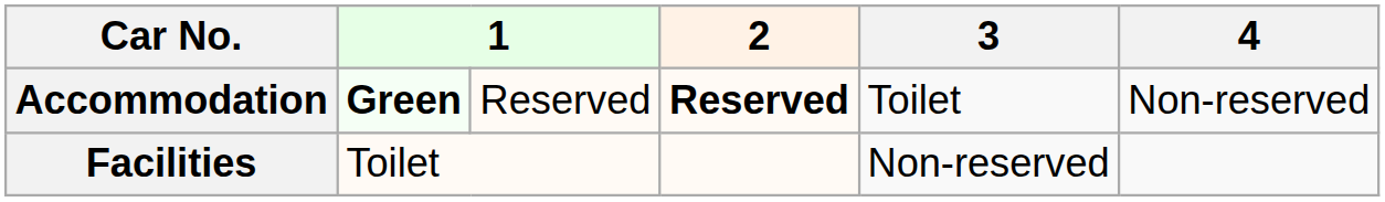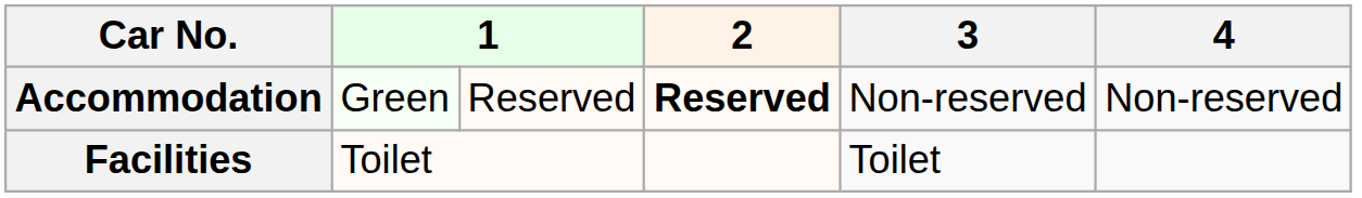 <table class="wikitable">
 <tr>
 <th>Car No.</th>
 <th colspan=2 style="background: #E6FFE6">1</th>
 <th style="background: #FFF2E6">2</th>
 <th>3</th>
 <th>4</th>
 </tr>
 <tr>
 <th>Accommodation</th>
-<td style="background: #F5FFF5"><strong>Green</strong></td>
+<td style="background: #F5FFF5">Green</td>
 <td style="background: #FFFAF5">Reserved</td>
 <td style="background: #FFFAF5"><strong>Reserved</strong></td>
-<td>Toilet</td>
+<td>Non-reserved</td>
 <td>Non-reserved</td>
 </tr>
 <tr>
 <th>Facilities</th>
 <td colspan=2 style="background: #FFFAF5">Toilet</td>
 <td style="background: #FFFAF5"> </td>
-<td>Non-reserved</td>
+<td>Toilet</td>
 <td> </td>
 </tr>
 </table>
